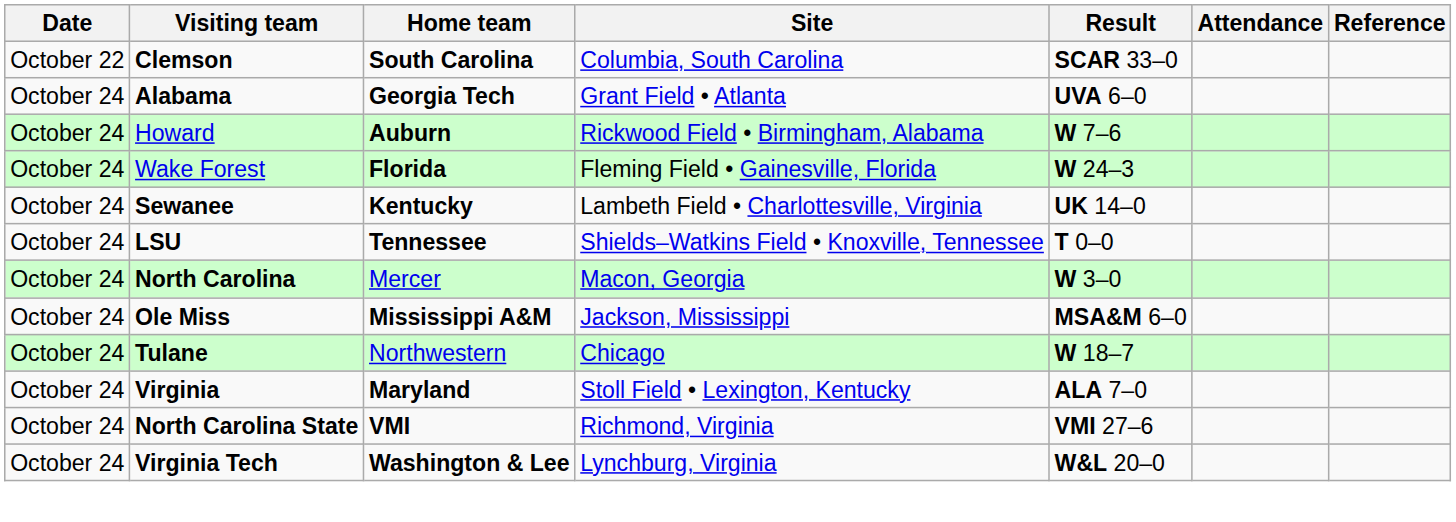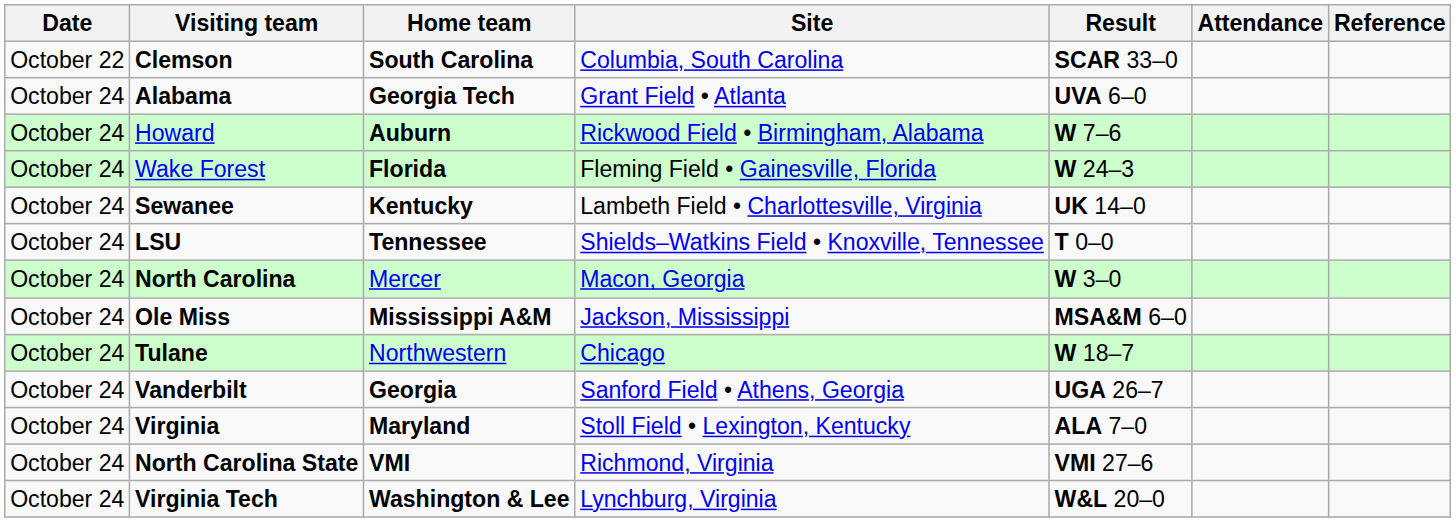 <table class="wikitable" style="font-size:95%;">
 <tr>
 <th>Date</th>
 <th>Visiting team</th>
 <th>Home team</th>
 <th>Site</th>
 <th>Result</th>
 <th>Attendance</th>
 <th class="unsortable">Reference</th>
 </tr>
 <tr bgcolor=>
 <td>October 22</td>
 <td><strong>Clemson</strong></td>
 <td><strong>South Carolina</strong></td>
 <td><a href='#'>Columbia, South Carolina</a></td>
 <td><strong>SCAR</strong> 33–0</td>
 <td></td>
 <td></td>
 </tr>
 <tr bgcolor=>
 <td>October 24</td>
 <td><strong>Alabama</strong></td>
 <td><strong>Georgia Tech</strong></td>
 <td><a href='#'>Grant Field</a> • <a href='#'>Atlanta</a></td>
 <td><strong>UVA</strong> 6–0</td>
 <td></td>
 <td></td>
 </tr>
 <tr bgcolor=ccffcc>
 <td>October 24</td>
 <td><a href='#'>Howard</a></td>
 <td><strong>Auburn</strong></td>
 <td><a href='#'>Rickwood Field</a> • <a href='#'>Birmingham, Alabama</a></td>
 <td><strong>W</strong> 7–6</td>
 <td></td>
 <td></td>
 </tr>
 <tr bgcolor=ccffcc>
 <td>October 24</td>
 <td><a href='#'>Wake Forest</a></td>
 <td><strong>Florida</strong></td>
 <td>Fleming Field • <a href='#'>Gainesville, Florida</a></td>
 <td><strong>W</strong> 24–3</td>
 <td></td>
 <td></td>
 </tr>
 <tr bgcolor=>
 <td>October 24</td>
 <td><strong>Sewanee</strong></td>
 <td><strong>Kentucky</strong></td>
 <td>Lambeth Field • <a href='#'>Charlottesville, Virginia</a></td>
 <td><strong>UK</strong> 14–0</td>
 <td></td>
 <td></td>
 </tr>
 <tr bgcolor=>
 <td>October 24</td>
 <td><strong>LSU</strong></td>
 <td><strong>Tennessee</strong></td>
 <td><a href='#'>Shields–Watkins Field</a> • <a href='#'>Knoxville, Tennessee</a></td>
 <td><strong>T</strong> 0–0</td>
 <td></td>
 <td></td>
 </tr>
 <tr bgcolor=ccffcc>
 <td>October 24</td>
 <td><strong>North Carolina</strong></td>
 <td><a href='#'>Mercer</a></td>
 <td><a href='#'>Macon, Georgia</a></td>
 <td><strong>W</strong> 3–0</td>
 <td></td>
 <td></td>
 </tr>
 <tr bgcolor=>
 <td>October 24</td>
 <td><strong>Ole Miss</strong></td>
 <td><strong>Mississippi A&M</strong></td>
 <td><a href='#'>Jackson, Mississippi</a></td>
 <td><strong>MSA&M</strong> 6–0</td>
 <td></td>
 <td></td>
 </tr>
 <tr bgcolor=ccffcc>
 <td>October 24</td>
 <td><strong>Tulane</strong></td>
 <td><a href='#'>Northwestern</a></td>
 <td><a href='#'>Chicago</a></td>
 <td><strong>W</strong> 18–7</td>
 <td></td>
 <td></td>
 </tr>
 <tr bgcolor=>
 <td>October 24</td>
+<td><strong>Vanderbilt</strong></td>
+<td><strong>Georgia</strong></td>
+<td><a href='#'>Sanford Field</a> • <a href='#'>Athens, Georgia</a></td>
+<td><strong>UGA</strong> 26–7</td>
+<td></td>
+<td></td>
+</tr>
+<tr bgcolor=>
+<td>October 24</td>
 <td><strong>Virginia</strong></td>
 <td><strong>Maryland</strong></td>
 <td><a href='#'>Stoll Field</a> • <a href='#'>Lexington, Kentucky</a></td>
 <td><strong>ALA</strong> 7–0</td>
 <td></td>
 <td></td>
 </tr>
 <tr bgcolor=>
 <td>October 24</td>
 <td><strong>North Carolina State</strong></td>
 <td><strong>VMI</strong></td>
 <td><a href='#'>Richmond, Virginia</a></td>
 <td><strong>VMI</strong> 27–6</td>
 <td></td>
 <td></td>
 </tr>
 <tr bgcolor=>
 <td>October 24</td>
 <td><strong>Virginia Tech</strong></td>
 <td><strong>Washington & Lee</strong></td>
 <td><a href='#'>Lynchburg, Virginia</a></td>
 <td><strong>W&L</strong> 20–0</td>
 <td></td>
 <td></td>
 </tr>
 </table>
